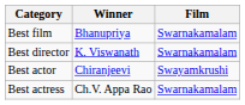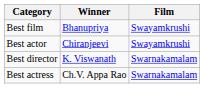 <table class="wikitable">
 <tr>
 <th>Category</th>
 <th>Winner</th>
 <th>Film</th>
 </tr>
 <tr>
 <td>Best film</td>
 <td><a href='#'>Bhanupriya</a></td>
-<td><a href='#'>Swarnakamalam</a></td>
+<td><a href='#'>Swayamkrushi</a></td>
+</tr>
+<tr>
+<td>Best actor</td>
+<td><a href='#'>Chiranjeevi</a></td>
+<td><a href='#'>Swayamkrushi</a></td>
 </tr>
 <tr>
 <td>Best director</td>
 <td><a href='#'>K. Viswanath</a></td>
 <td><a href='#'>Swarnakamalam</a></td>
 </tr>
 <tr>
-<td>Best actor</td>
-<td><a href='#'>Chiranjeevi</a></td>
-<td><a href='#'>Swayamkrushi</a></td>
-</tr>
-<tr>
 <td>Best actress</td>
 <td>Ch.V. Appa Rao</td>
 <td><a href='#'>Swarnakamalam</a></td>
 </tr>
 </table>
